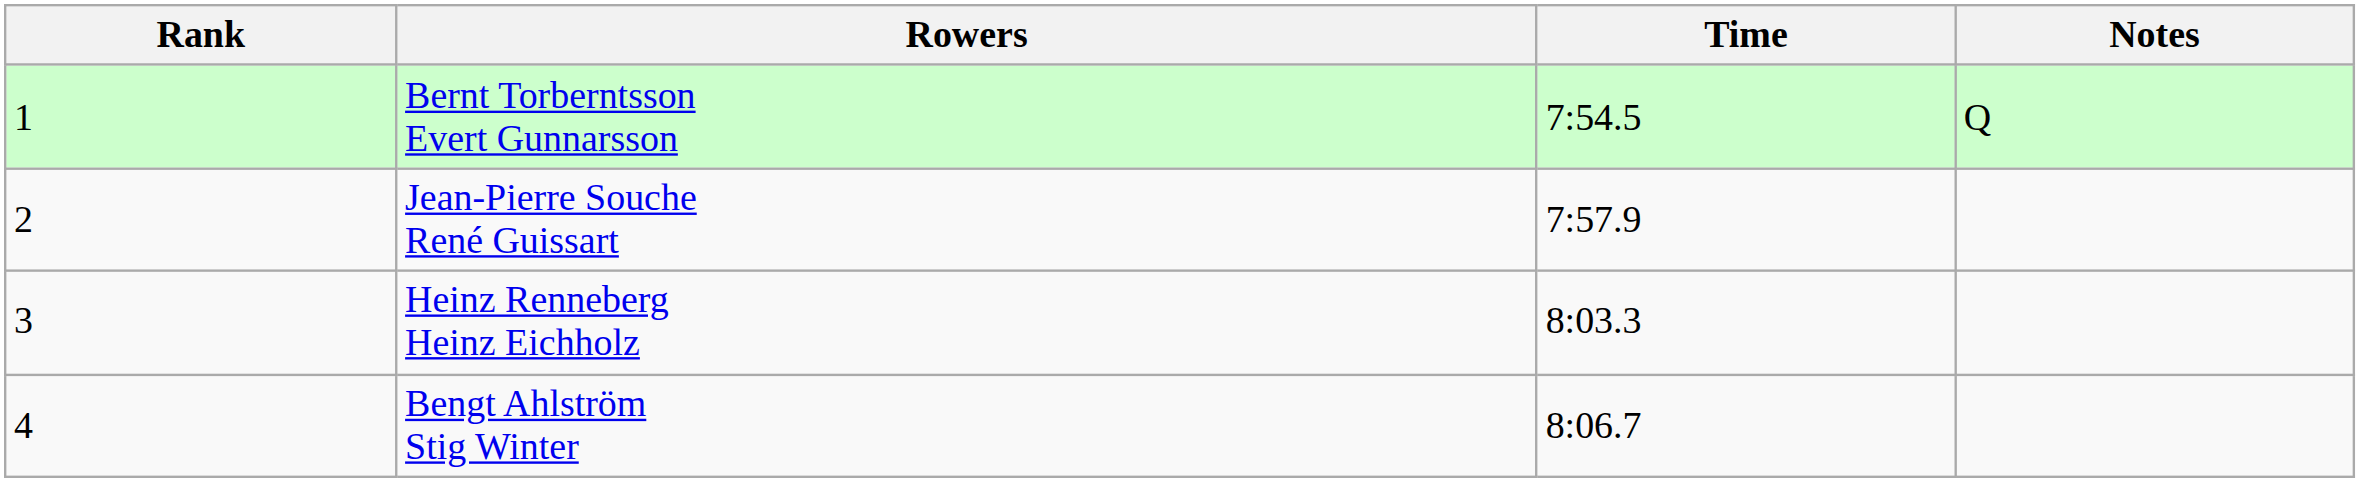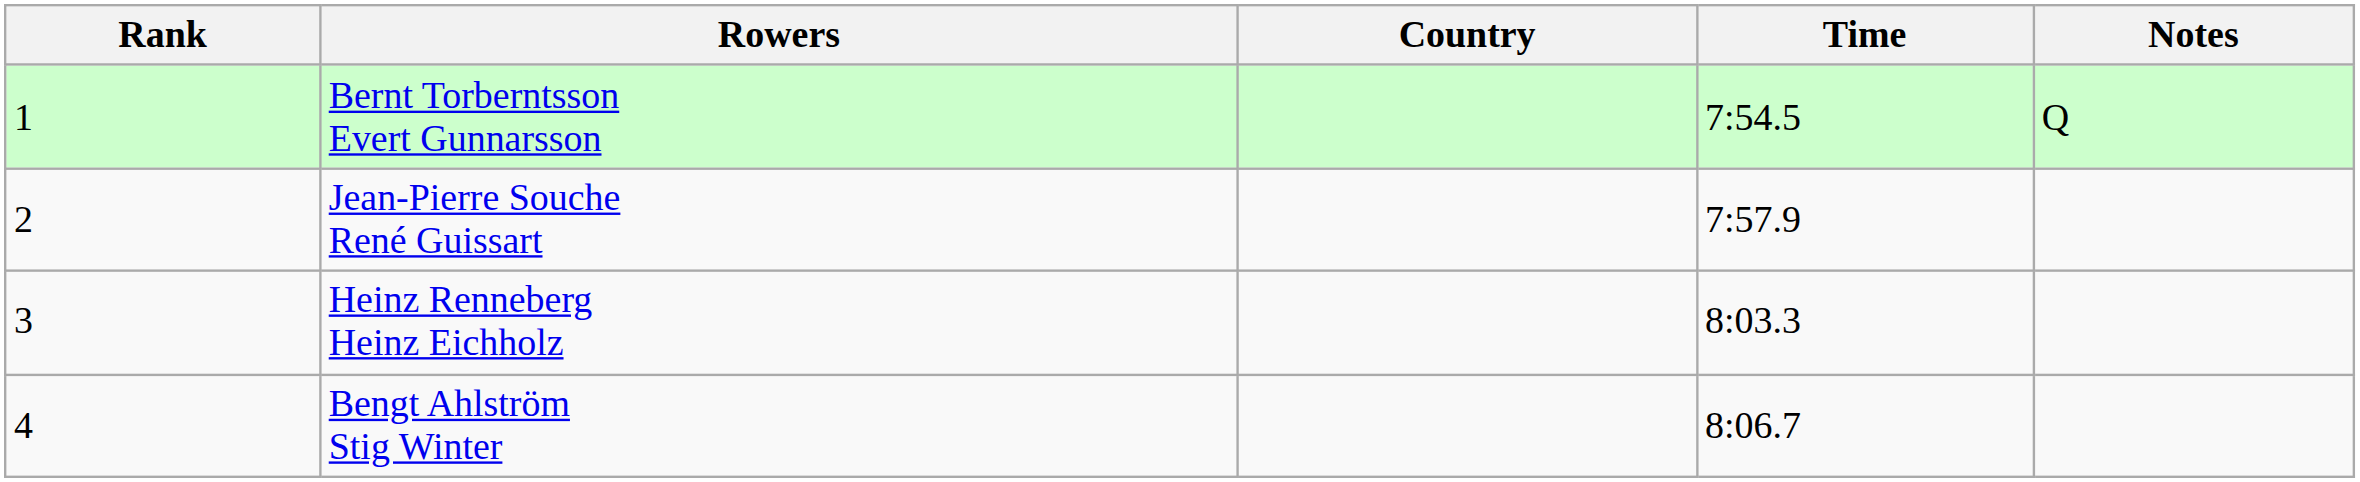 <table class="wikitable" width=50%>
 <tr>
 <th>Rank</th>
 <th>Rowers</th>
+<th>Country</th>
 <th>Time</th>
 <th>Notes</th>
 </tr>
 <tr bgcolor=ccffcc>
 <td>1</td>
 <td><a href='#'>Bernt Torberntsson</a><br><a href='#'>Evert Gunnarsson</a></td>
+<td></td>
 <td>7:54.5</td>
 <td>Q</td>
 </tr>
 <tr>
 <td>2</td>
 <td><a href='#'>Jean-Pierre Souche</a><br><a href='#'>René Guissart</a></td>
+<td></td>
 <td>7:57.9</td>
 <td></td>
 </tr>
 <tr>
 <td>3</td>
 <td><a href='#'>Heinz Renneberg</a><br><a href='#'>Heinz Eichholz</a></td>
+<td></td>
 <td>8:03.3</td>
 <td></td>
 </tr>
 <tr>
 <td>4</td>
 <td><a href='#'>Bengt Ahlström</a><br><a href='#'>Stig Winter</a></td>
+<td></td>
 <td>8:06.7</td>
 <td></td>
 </tr>
 </table>
